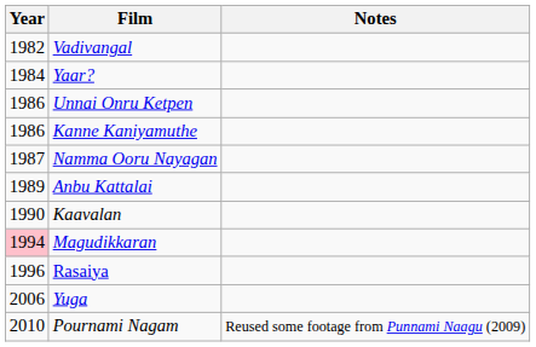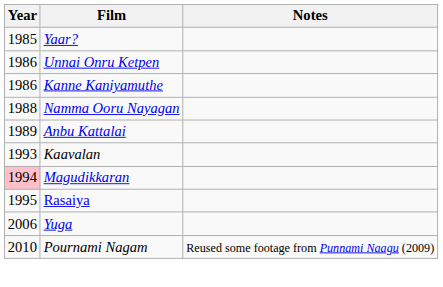 <table class="wikitable sortable">
 <tr>
 <th>Year</th>
 <th>Film</th>
 <th class=unsortable>Notes</th>
 </tr>
 <tr>
-<td>1982</td>
-<td><em><a href='#'>Vadivangal</a></em></td>
-<td></td>
-</tr>
-<tr>
-<td>1984</td>
+<td>1985</td>
 <td><em><a href='#'>Yaar?</a></em></td>
 <td></td>
 </tr>
 <tr>
 <td>1986</td>
 <td><em><a href='#'>Unnai Onru Ketpen</a></em></td>
 <td></td>
 </tr>
 <tr>
 <td>1986</td>
 <td><em><a href='#'>Kanne Kaniyamuthe</a></em></td>
 <td></td>
 </tr>
 <tr>
-<td>1987</td>
+<td>1988</td>
 <td><em><a href='#'>Namma Ooru Nayagan</a></em></td>
 <td></td>
 </tr>
 <tr>
 <td>1989</td>
 <td><em><a href='#'>Anbu Kattalai</a></em></td>
 <td></td>
 </tr>
 <tr>
-<td>1990</td>
+<td>1993</td>
 <td><em>Kaavalan</em></td>
 <td></td>
 </tr>
 <tr>
 <td style="background: pink;">1994</td>
 <td><em><a href='#'>Magudikkaran</a></em></td>
 <td></td>
 </tr>
 <tr>
-<td>1996</td>
+<td>1995</td>
 <td><a href='#'>Rasaiya</a></td>
 <td></td>
 </tr>
 <tr>
 <td>2006</td>
 <td><em><a href='#'>Yuga</a></em></td>
 <td></td>
 </tr>
 <tr>
 <td>2010</td>
 <td><em>Pournami Nagam</em></td>
 <td><small>Reused some footage from <em><a href='#'>Punnami Naagu</a></em> (2009)</small></td>
 </tr>
 </table>
